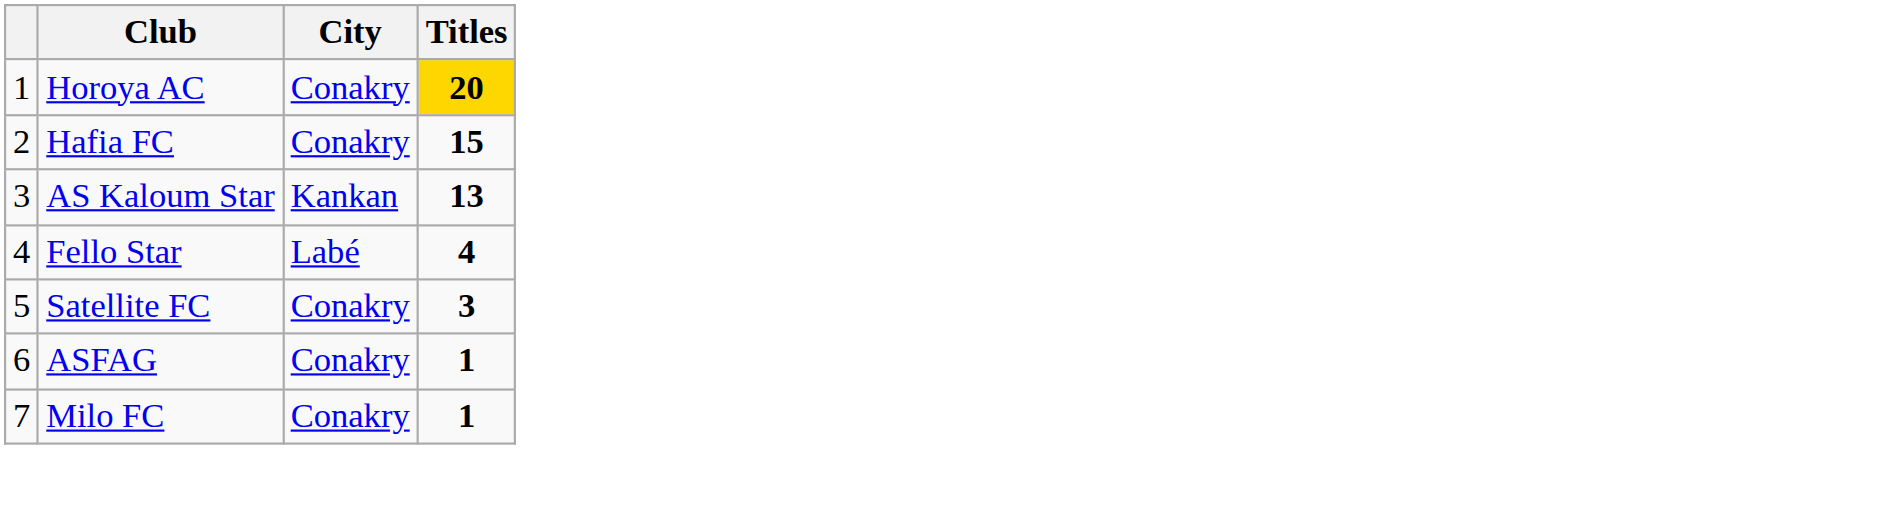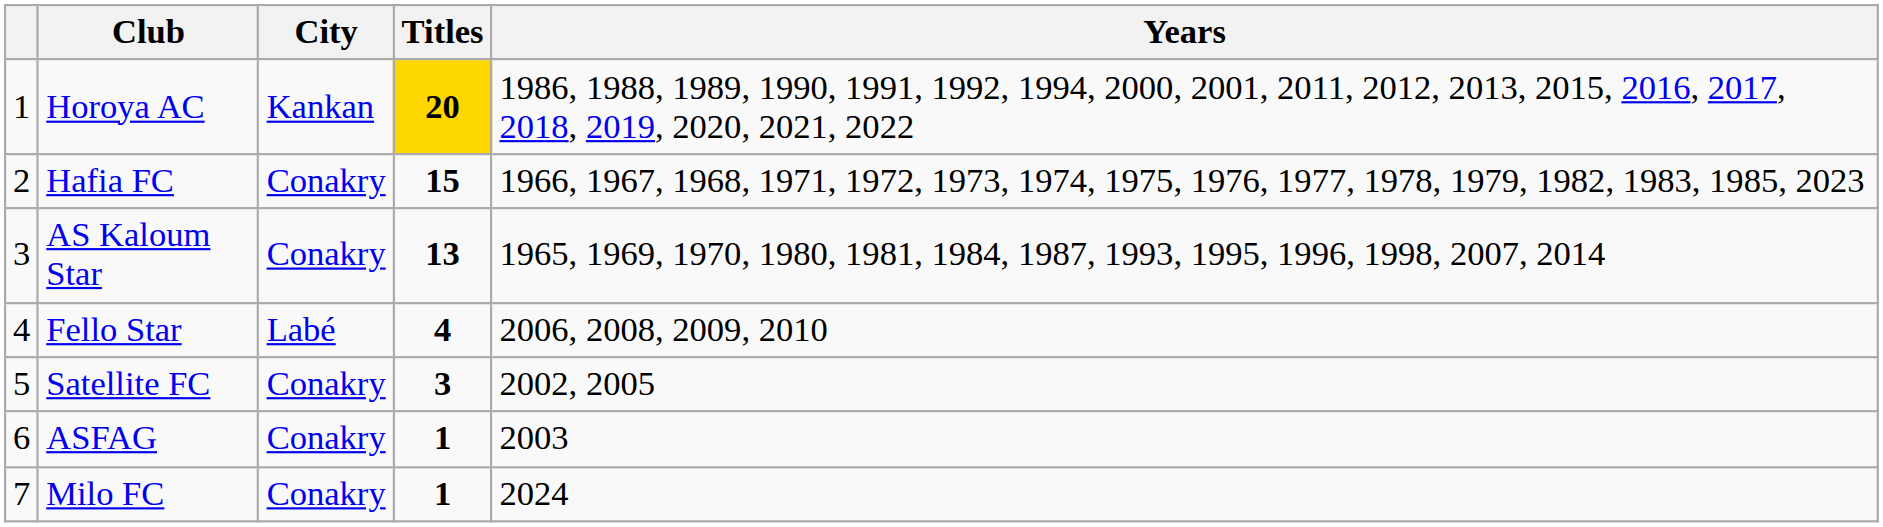 <table class=wikitable>
 <tr>
 <th></th>
 <th>Club</th>
 <th>City</th>
 <th>Titles</th>
+<th>Years</th>
 </tr>
 <tr>
 <td>1</td>
 <td><a href='#'>Horoya AC</a></td>
-<td><a href='#'>Conakry</a></td>
+<td><a href='#'>Kankan</a></td>
 <td align=center style="background: gold;"><strong>20</strong></td>
+<td>1986, 1988, 1989, 1990, 1991, 1992, 1994, 2000, 2001, 2011, 2012, 2013, 2015, <a href='#'>2016</a>, <a href='#'>2017</a>, <a href='#'>2018</a>, <a href='#'>2019</a>, 2020, 2021, 2022</td>
 </tr>
 <tr>
 <td>2</td>
 <td><a href='#'>Hafia FC</a></td>
 <td><a href='#'>Conakry</a></td>
 <td align=center><strong>15</strong></td>
+<td>1966, 1967, 1968, 1971, 1972, 1973, 1974, 1975, 1976, 1977, 1978, 1979, 1982, 1983, 1985, 2023</td>
 </tr>
 <tr>
 <td>3</td>
 <td><a href='#'>AS Kaloum Star</a></td>
-<td><a href='#'>Kankan</a></td>
+<td><a href='#'>Conakry</a></td>
 <td align=center><strong>13</strong></td>
+<td>1965, 1969, 1970, 1980, 1981, 1984, 1987, 1993, 1995, 1996, 1998, 2007, 2014</td>
 </tr>
 <tr>
 <td>4</td>
 <td><a href='#'>Fello Star</a></td>
 <td><a href='#'>Labé</a></td>
 <td align=center><strong>4</strong></td>
+<td>2006, 2008, 2009, 2010</td>
 </tr>
 <tr>
 <td>5</td>
 <td><a href='#'>Satellite FC</a></td>
 <td><a href='#'>Conakry</a></td>
 <td align=center><strong>3</strong></td>
+<td>2002, 2005</td>
 </tr>
 <tr>
 <td>6</td>
 <td><a href='#'>ASFAG</a></td>
 <td><a href='#'>Conakry</a></td>
 <td align=center><strong>1</strong></td>
+<td>2003</td>
 </tr>
 <tr>
 <td>7</td>
 <td><a href='#'>Milo FC</a></td>
 <td><a href='#'>Conakry</a></td>
 <td align=center><strong>1</strong></td>
+<td>2024</td>
 </tr>
 </table>
